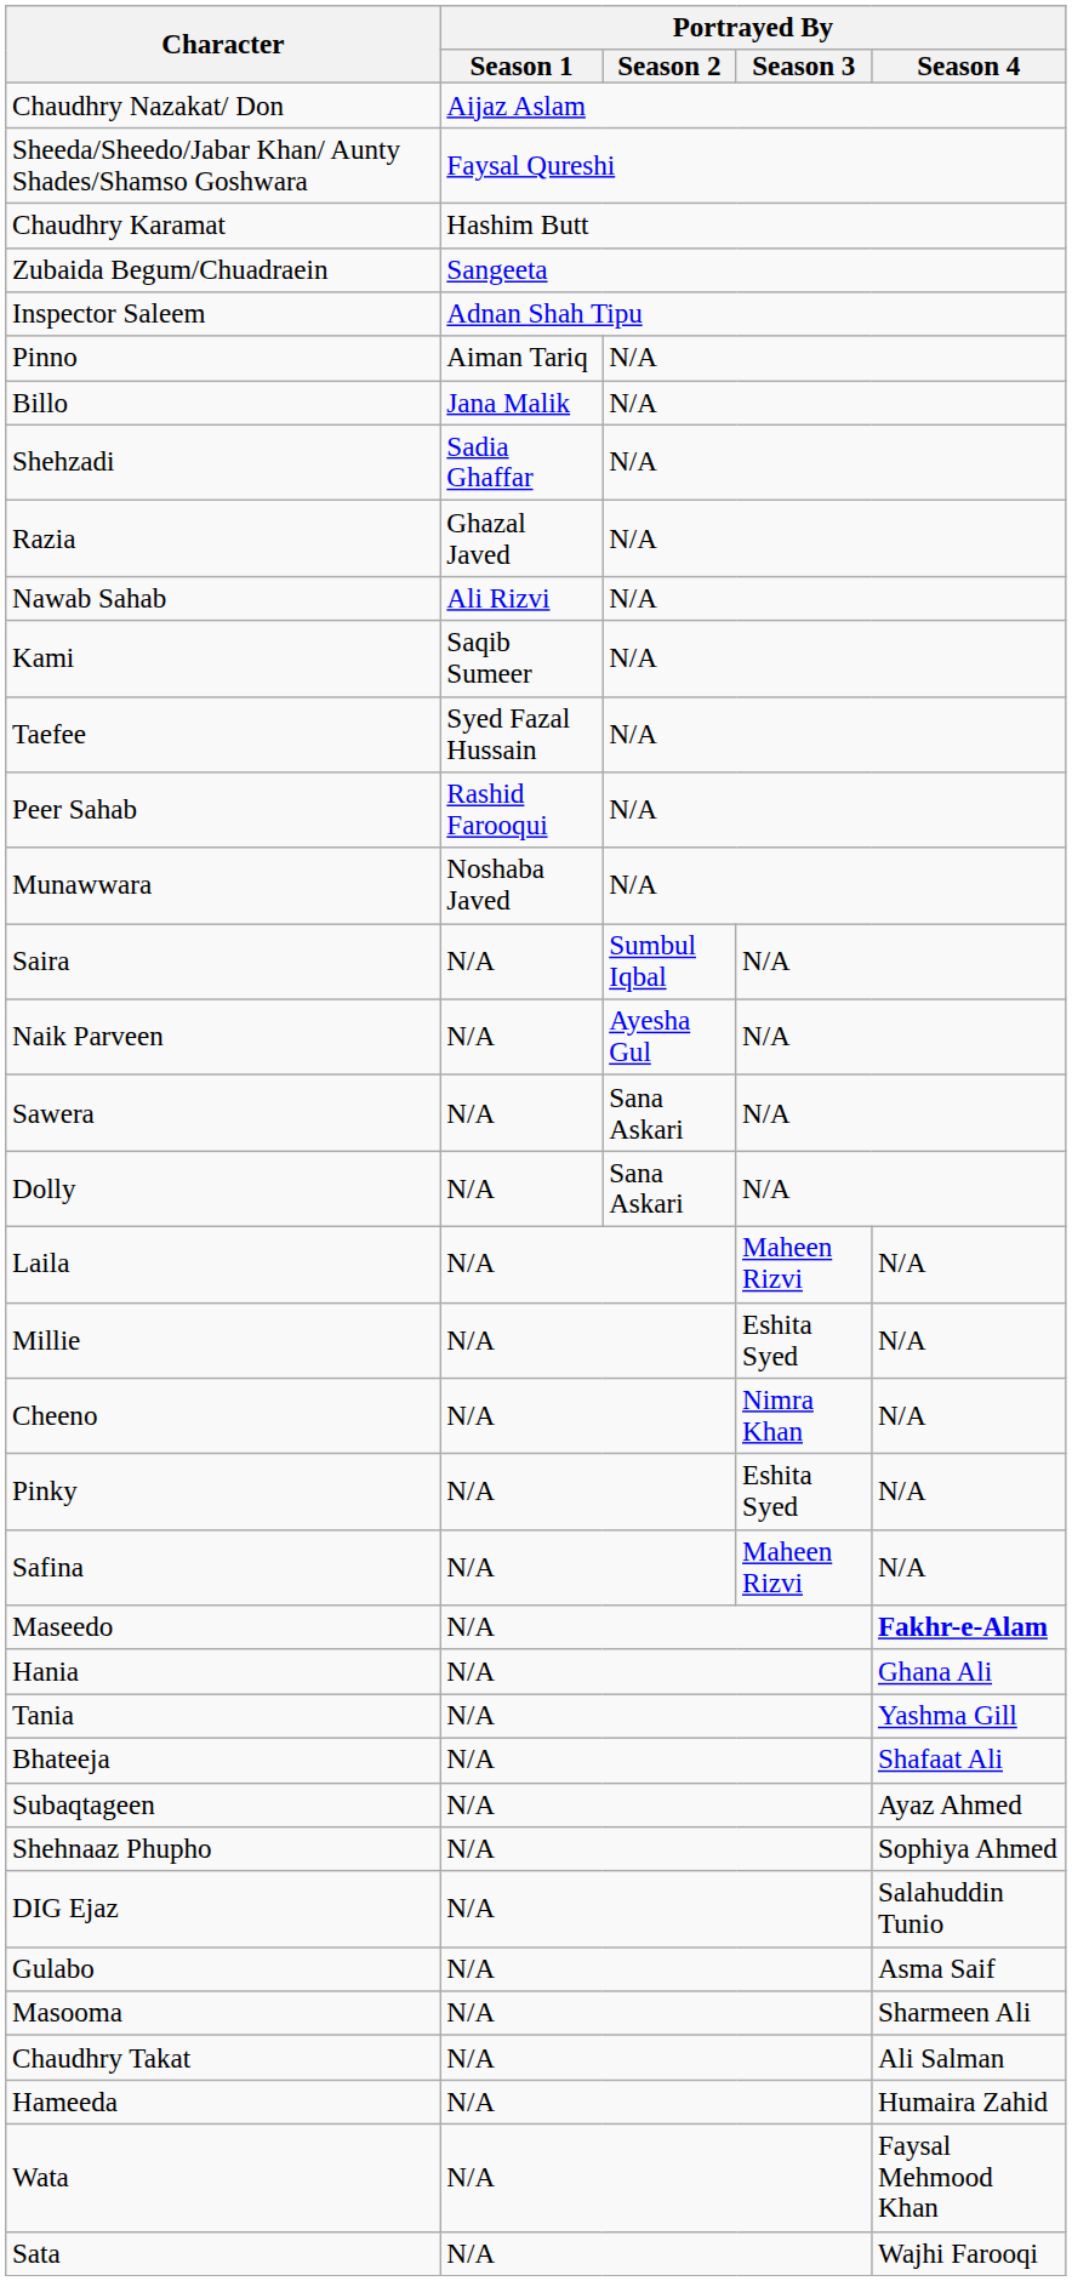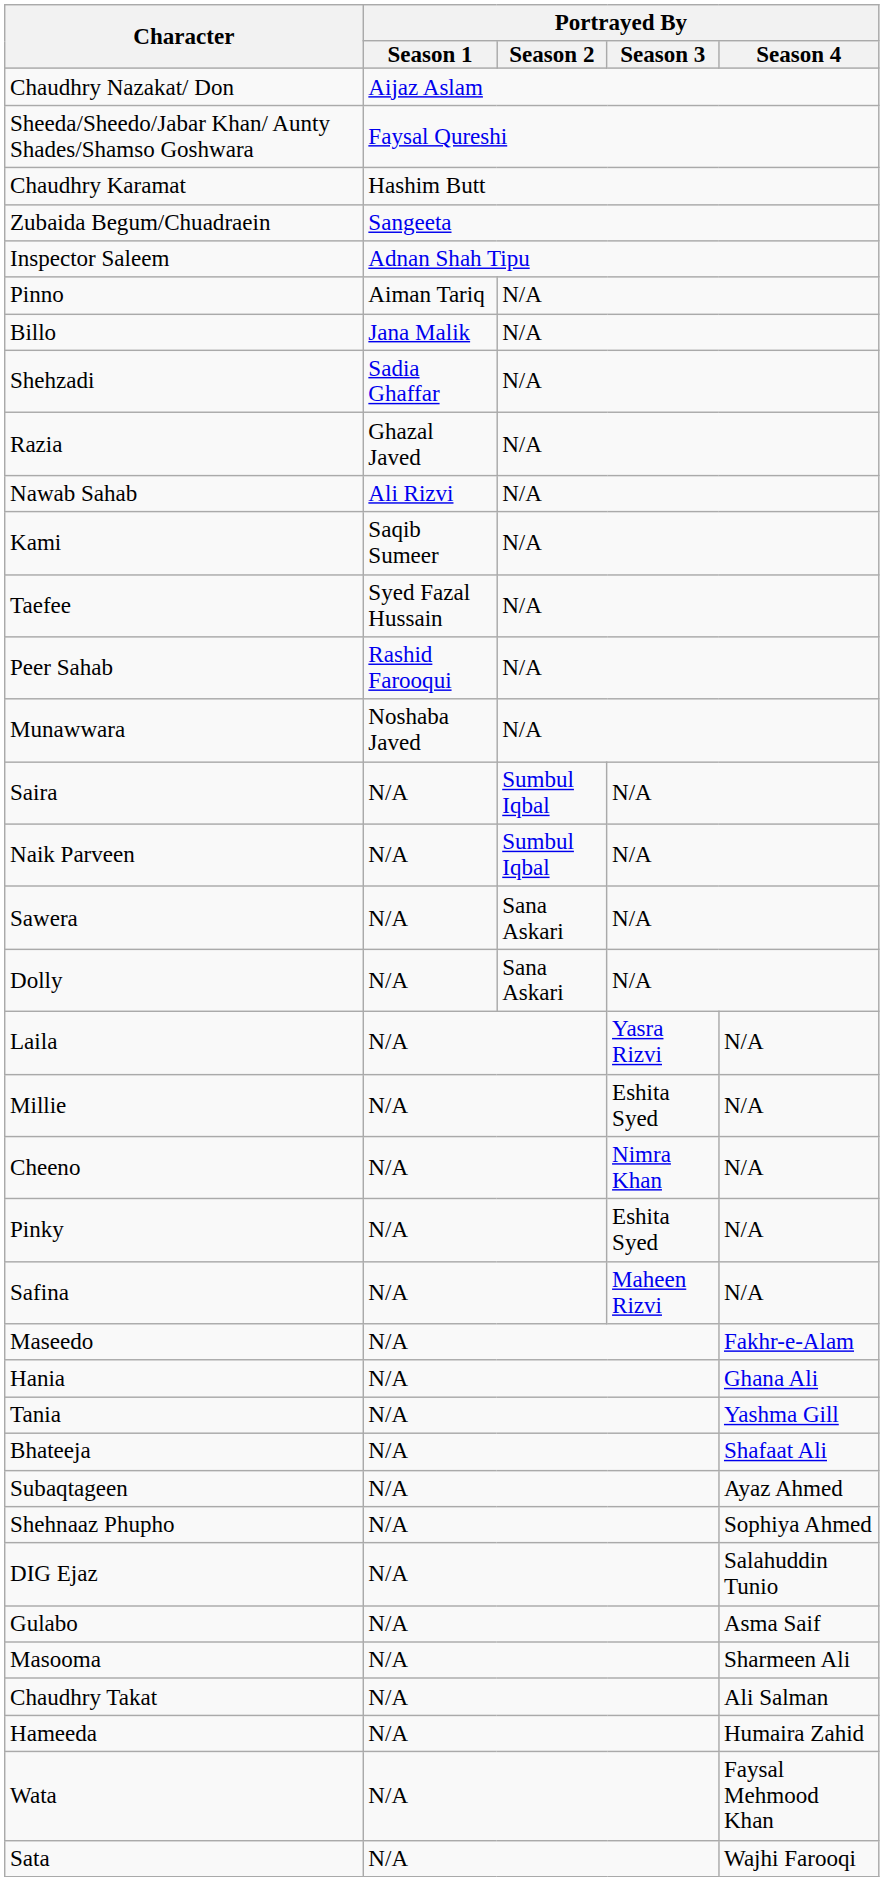 <table class="wikitable">
 <tr>
 <th Rowspan=2>Character</th>
 <th colspan="4">Portrayed By</th>
 </tr>
 <tr>
 <th style="padding: 0 8px">Season 1</th>
 <th style="padding: 0 8px">Season 2</th>
 <th style="padding: 0 8px">Season 3</th>
 <th style="padding: 0 8px">Season 4</th>
 </tr>
 <tr>
 <td>Chaudhry Nazakat/ Don</td>
 <td colspan=4><div><a href='#'>Aijaz Aslam</a></div></td>
 </tr>
 <tr>
 <td>Sheeda/Sheedo/Jabar Khan/ Aunty Shades/Shamso Goshwara</td>
 <td colspan=4><div><a href='#'>Faysal Qureshi</a></div></td>
 </tr>
 <tr>
 <td>Chaudhry Karamat</td>
 <td colspan=4><div>Hashim Butt</div></td>
 </tr>
 <tr>
 <td>Zubaida Begum/Chuadraein</td>
 <td colspan=4><div><a href='#'>Sangeeta</a></div></td>
 </tr>
 <tr>
 <td>Inspector Saleem</td>
 <td colspan=4><div><a href='#'>Adnan Shah Tipu</a></div></td>
 </tr>
 <tr>
 <td>Pinno</td>
 <td>Aiman Tariq</td>
 <td colspan=3>N/A</td>
 </tr>
 <tr>
 <td>Billo</td>
 <td><a href='#'>Jana Malik</a></td>
 <td colspan=3>N/A</td>
 </tr>
 <tr>
 <td>Shehzadi</td>
 <td><a href='#'>Sadia Ghaffar</a></td>
 <td colspan=3>N/A</td>
 </tr>
 <tr>
 <td>Razia</td>
 <td>Ghazal Javed</td>
 <td colspan=3>N/A</td>
 </tr>
 <tr>
 <td>Nawab Sahab</td>
 <td><a href='#'>Ali Rizvi</a></td>
 <td colspan=3>N/A</td>
 </tr>
 <tr>
 <td>Kami</td>
 <td>Saqib Sumeer</td>
 <td colspan=3>N/A</td>
 </tr>
 <tr>
 <td>Taefee</td>
 <td>Syed Fazal Hussain</td>
 <td colspan=3>N/A</td>
 </tr>
 <tr>
 <td>Peer Sahab</td>
 <td><a href='#'>Rashid Farooqui</a></td>
 <td colspan=3>N/A</td>
 </tr>
 <tr>
 <td>Munawwara</td>
 <td>Noshaba Javed</td>
 <td colspan=3>N/A</td>
 </tr>
 <tr>
 <td>Saira</td>
 <td>N/A</td>
 <td><a href='#'>Sumbul Iqbal</a></td>
 <td colspan=2>N/A</td>
 </tr>
 <tr>
 <td>Naik Parveen</td>
 <td>N/A</td>
-<td><a href='#'>Ayesha Gul</a></td>
+<td><a href='#'>Sumbul Iqbal</a></td>
 <td colspan=2>N/A</td>
 </tr>
 <tr>
 <td>Sawera</td>
 <td>N/A</td>
 <td>Sana Askari</td>
 <td colspan=2>N/A</td>
 </tr>
 <tr>
 <td>Dolly</td>
 <td>N/A</td>
 <td>Sana Askari</td>
 <td colspan=2>N/A</td>
 </tr>
 <tr>
 <td>Laila</td>
 <td colspan=2>N/A</td>
-<td><a href='#'>Maheen Rizvi</a></td>
+<td><a href='#'>Yasra Rizvi</a></td>
 <td>N/A</td>
 </tr>
 <tr>
 <td>Millie</td>
 <td colspan=2>N/A</td>
 <td>Eshita Syed</td>
 <td>N/A</td>
 </tr>
 <tr>
 <td>Cheeno</td>
 <td colspan=2>N/A</td>
 <td><a href='#'>Nimra Khan</a></td>
 <td>N/A</td>
 </tr>
 <tr>
 <td>Pinky</td>
 <td colspan=2>N/A</td>
 <td>Eshita Syed</td>
 <td>N/A</td>
 </tr>
 <tr>
 <td>Safina</td>
 <td colspan=2>N/A</td>
 <td><a href='#'>Maheen Rizvi</a></td>
 <td>N/A</td>
 </tr>
 <tr>
 <td>Maseedo</td>
 <td colspan=3>N/A</td>
-<td><strong><a href='#'>Fakhr-e-Alam</a></strong></td>
+<td><a href='#'>Fakhr-e-Alam</a></td>
 </tr>
 <tr>
 <td>Hania</td>
 <td colspan=3>N/A</td>
 <td><a href='#'>Ghana Ali</a></td>
 </tr>
 <tr>
 <td>Tania</td>
 <td colspan=3>N/A</td>
 <td><a href='#'>Yashma Gill</a></td>
 </tr>
 <tr>
 <td>Bhateeja</td>
 <td colspan=3>N/A</td>
 <td><a href='#'>Shafaat Ali</a></td>
 </tr>
 <tr>
 <td>Subaqtageen</td>
 <td colspan=3>N/A</td>
 <td>Ayaz Ahmed</td>
 </tr>
 <tr>
 <td>Shehnaaz Phupho</td>
 <td colspan=3>N/A</td>
 <td>Sophiya Ahmed</td>
 </tr>
 <tr>
 <td>DIG Ejaz</td>
 <td colspan=3>N/A</td>
 <td>Salahuddin Tunio</td>
 </tr>
 <tr>
 <td>Gulabo</td>
 <td colspan=3>N/A</td>
 <td>Asma Saif</td>
 </tr>
 <tr>
 <td>Masooma</td>
 <td colspan=3>N/A</td>
 <td>Sharmeen Ali</td>
 </tr>
 <tr>
 <td>Chaudhry Takat</td>
 <td colspan=3>N/A</td>
 <td>Ali Salman</td>
 </tr>
 <tr>
 <td>Hameeda</td>
 <td colspan=3>N/A</td>
 <td>Humaira Zahid</td>
 </tr>
 <tr>
 <td>Wata</td>
 <td colspan=3>N/A</td>
 <td>Faysal Mehmood Khan</td>
 </tr>
 <tr>
 <td>Sata</td>
 <td colspan=3>N/A</td>
 <td>Wajhi Farooqi</td>
 </tr>
 </table>
